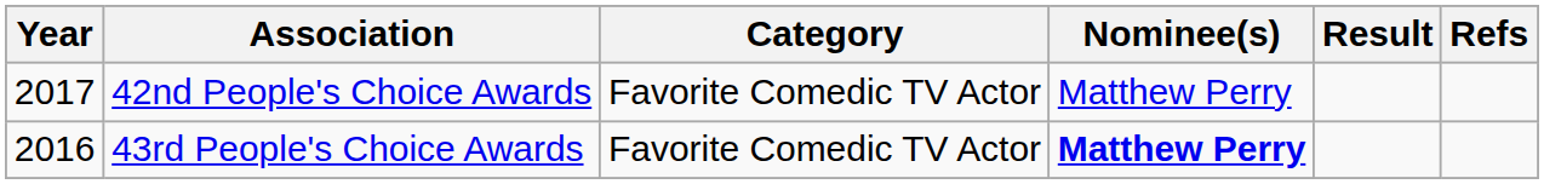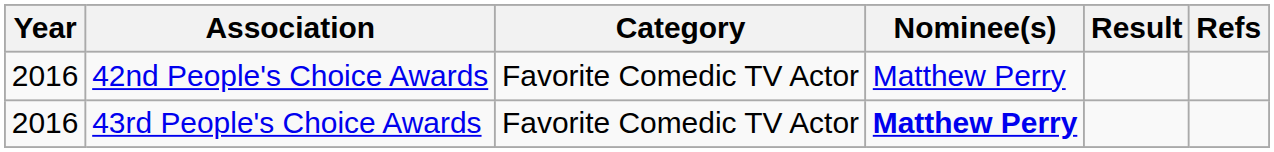 <table class="wikitable plainrowheaders">
 <tr>
 <th scope="col">Year</th>
 <th scope="col">Association</th>
 <th scope="col">Category</th>
 <th scope="col">Nominee(s)</th>
 <th scope="col">Result</th>
 <th scope="col">Refs</th>
 </tr>
 <tr>
-<td scope="row">2017</td>
+<td scope="row">2016</td>
 <td><a href='#'>42nd People's Choice Awards</a></td>
 <td>Favorite Comedic TV Actor</td>
 <td><a href='#'>Matthew Perry</a></td>
 <td></td>
 <td style="text-align:center;"></td>
 </tr>
 <tr>
 <td scope="row">2016</td>
 <td><a href='#'>43rd People's Choice Awards</a></td>
 <td>Favorite Comedic TV Actor</td>
 <td><strong><a href='#'>Matthew Perry</a></strong></td>
 <td></td>
 <td style="text-align:center;"></td>
 </tr>
 </table>
